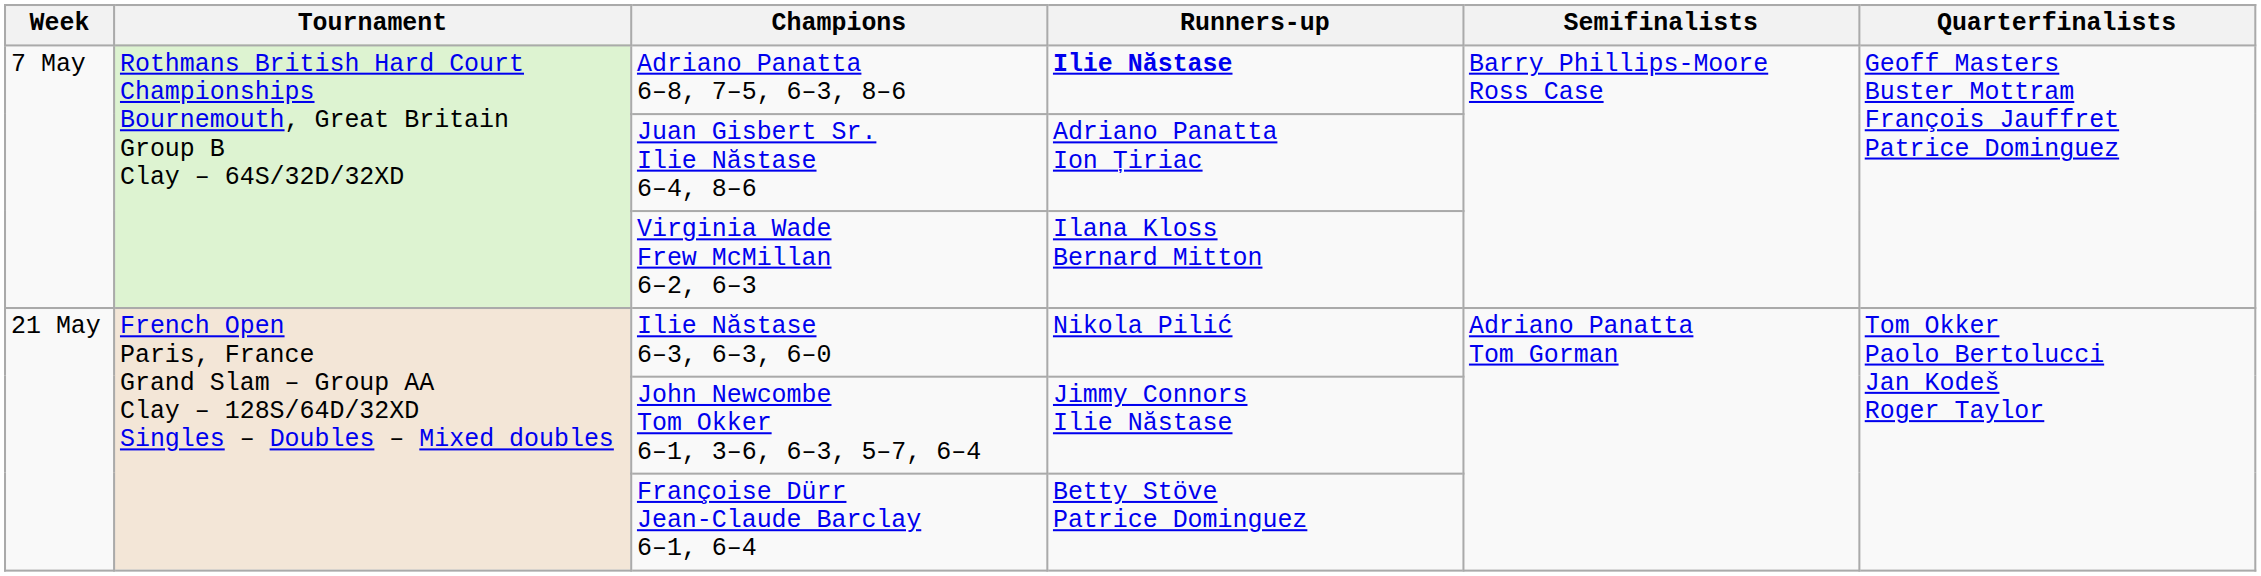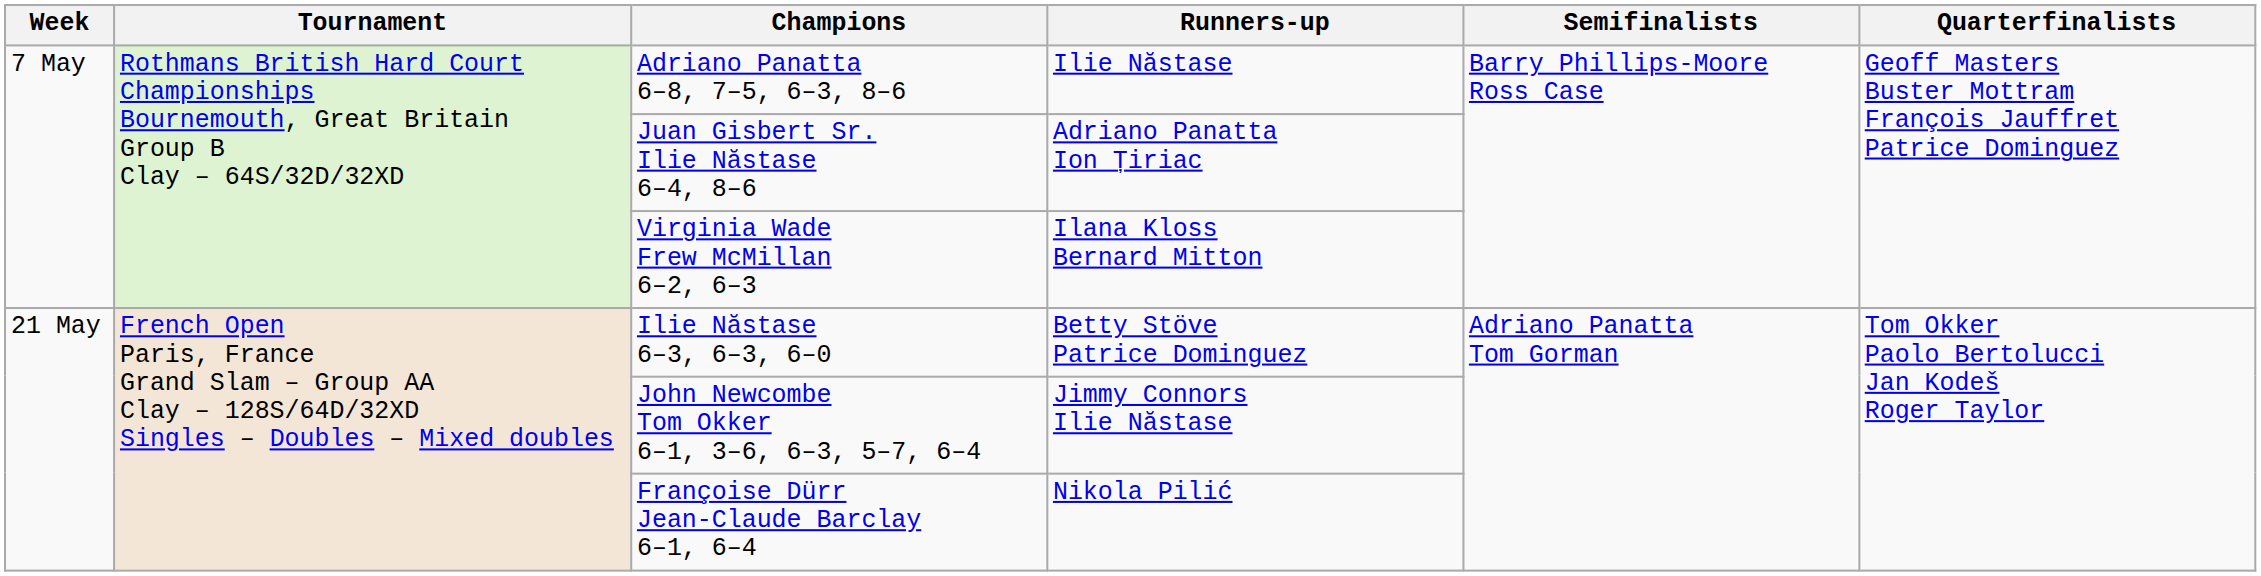 <table class=wikitable style=font-size:95%>
 <tr>
 <th style="width:48px;">Week</th>
 <th style="width:250px;">Tournament</th>
 <th style="width:200px;">Champions</th>
 <th style="width:200px;">Runners-up</th>
 <th style="width:190px;">Semifinalists</th>
 <th style="width:190px;">Quarterfinalists</th>
 </tr>
 <tr valign=top>
 <td rowspan=3>7 May</td>
 <td style="background:#DDF3D1 ;" rowspan="3"><a href='#'>Rothmans British Hard Court Championships</a> <br> <a href='#'>Bournemouth</a>, Great Britain <br> Group B <br> Clay – 64S/32D/32XD</td>
 <td> <a href='#'>Adriano Panatta</a> <br> 6–8, 7–5, 6–3, 8–6</td>
-<td><strong> <a href='#'>Ilie Năstase</a></strong></td>
+<td> <a href='#'>Ilie Năstase</a></td>
 <td rowspan=3> <a href='#'>Barry Phillips-Moore</a> <br>  <a href='#'>Ross Case</a></td>
 <td rowspan=3> <a href='#'>Geoff Masters</a> <br>  <a href='#'>Buster Mottram</a> <br>  <a href='#'>François Jauffret</a> <br>  <a href='#'>Patrice Dominguez</a></td>
 </tr>
 <tr valign=top>
 <td> <a href='#'>Juan Gisbert Sr.</a> <br>  <a href='#'>Ilie Năstase</a> <br> 6–4, 8–6</td>
 <td> <a href='#'>Adriano Panatta</a> <br>  <a href='#'>Ion Țiriac</a></td>
 </tr>
 <tr valign=top>
 <td> <a href='#'>Virginia Wade</a> <br>  <a href='#'>Frew McMillan</a> <br> 6–2, 6–3</td>
 <td> <a href='#'>Ilana Kloss</a> <br>  <a href='#'>Bernard Mitton</a></td>
 </tr>
 <tr valign=top>
 <td rowspan=3>21 May</td>
 <td style="background:#F3E6D7;" rowspan="3"><a href='#'>French Open</a> <br> Paris, France <br> Grand Slam – Group AA <br> Clay – 128S/64D/32XD <br> <a href='#'>Singles</a> – <a href='#'>Doubles</a> – <a href='#'>Mixed doubles</a></td>
 <td> <a href='#'>Ilie Năstase</a> <br> 6–3, 6–3, 6–0</td>
-<td> <a href='#'>Nikola Pilić</a></td>
+<td> <a href='#'>Betty Stöve</a> <br>  <a href='#'>Patrice Dominguez</a></td>
 <td rowspan=3> <a href='#'>Adriano Panatta</a> <br>  <a href='#'>Tom Gorman</a></td>
 <td rowspan=3> <a href='#'>Tom Okker</a> <br>  <a href='#'>Paolo Bertolucci</a> <br>  <a href='#'>Jan Kodeš</a> <br>  <a href='#'>Roger Taylor</a></td>
 </tr>
 <tr valign=top>
 <td> <a href='#'>John Newcombe</a> <br>  <a href='#'>Tom Okker</a> <br> 6–1, 3–6, 6–3, 5–7, 6–4</td>
 <td> <a href='#'>Jimmy Connors</a> <br>  <a href='#'>Ilie Năstase</a></td>
 </tr>
 <tr valign=top>
 <td> <a href='#'>Françoise Dürr</a> <br>  <a href='#'>Jean-Claude Barclay</a> <br> 6–1, 6–4</td>
-<td> <a href='#'>Betty Stöve</a> <br>  <a href='#'>Patrice Dominguez</a></td>
+<td> <a href='#'>Nikola Pilić</a></td>
 </tr>
 </table>
